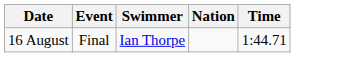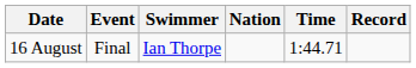 <table class="wikitable sortable" style="text-align:center">
 <tr>
 <th>Date</th>
 <th>Event</th>
 <th>Swimmer</th>
 <th>Nation</th>
 <th>Time</th>
+<th>Record</th>
 </tr>
 <tr>
 <td>16 August</td>
 <td>Final</td>
 <td align=left><a href='#'>Ian Thorpe</a></td>
 <td align=left></td>
 <td>1:44.71</td>
+<td></td>
 </tr>
 </table>
